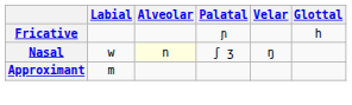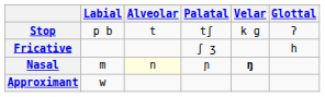 <table class="wikitable" style="text-align:center">
 <tr>
 <th></th>
 <th><a href='#'>Labial</a></th>
 <th><a href='#'>Alveolar</a></th>
 <th><a href='#'>Palatal</a></th>
 <th><a href='#'>Velar</a></th>
 <th><a href='#'>Glottal</a></th>
 </tr>
 <tr>
+<th><a href='#'>Stop</a></th>
+<td>p b</td>
+<td>t</td>
+<td>tʃ</td>
+<td>k ɡ</td>
+<td>ʔ</td>
+</tr>
+<tr>
 <th><a href='#'>Fricative</a></th>
 <td></td>
 <td></td>
-<td>ɲ</td>
+<td>ʃ ʒ</td>
 <td></td>
 <td>h</td>
 </tr>
 <tr>
 <th><a href='#'>Nasal</a></th>
-<td>w</td>
+<td>m</td>
 <td style="background: lightyellow;">n</td>
-<td>ʃ ʒ</td>
-<td>ŋ</td>
+<td>ɲ</td>
+<td><strong>ŋ</strong></td>
 <td></td>
 </tr>
 <tr>
 <th><a href='#'>Approximant</a></th>
-<td>m</td>
+<td>w</td>
 <td></td>
 <td></td>
 <td></td>
 <td></td>
 </tr>
 </table>
